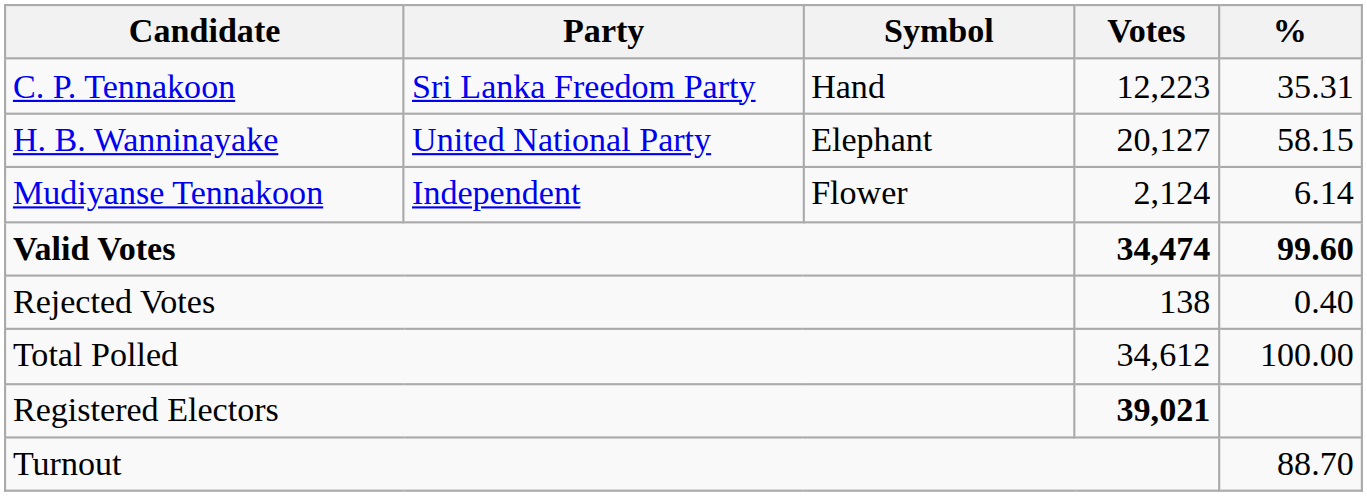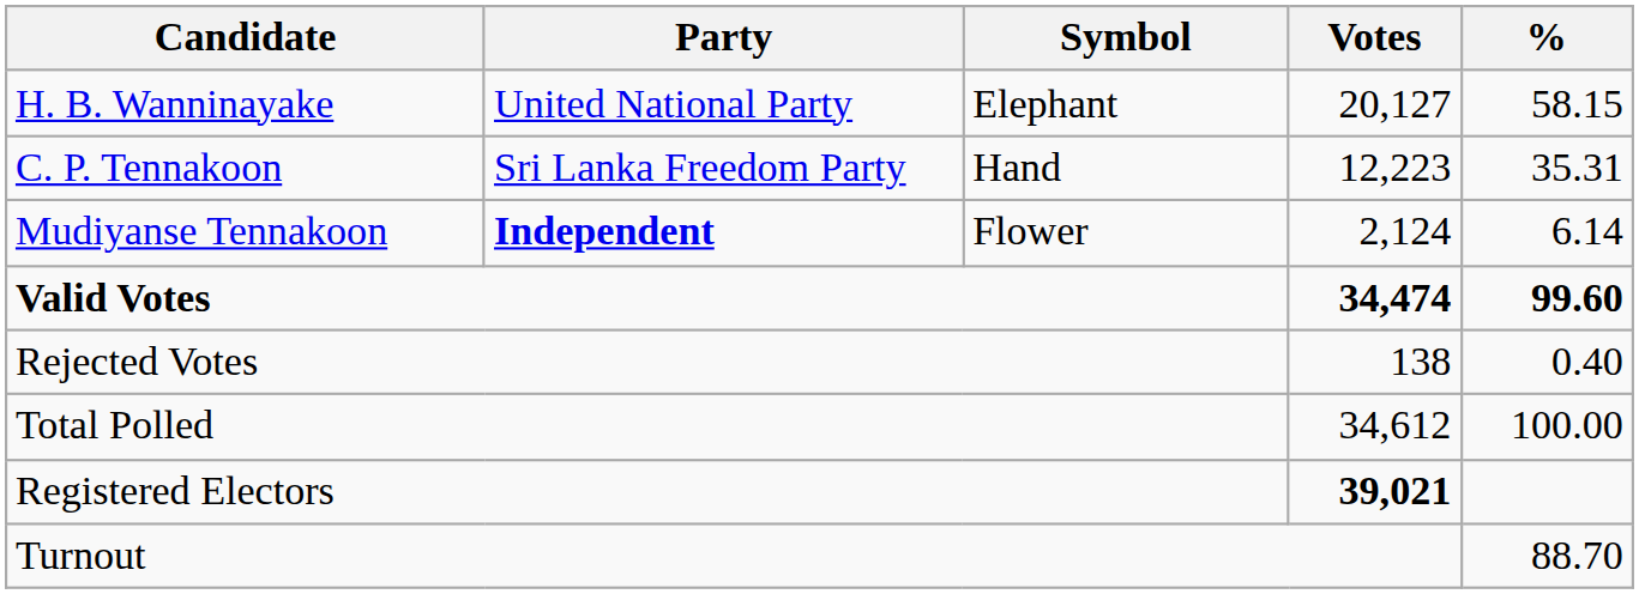 <table class="wikitable" border="1" style="text-align:right;">
 <tr>
 <th align=left width="180">Candidate</th>
 <th align=left width="180">Party</th>
 <th align=left width="120">Symbol</th>
 <th align=left width="60">Votes</th>
 <th align=left width="60">%</th>
 </tr>
 <tr>
+<td align=left><a href='#'>H. B. Wanninayake</a></td>
+<td align=left><a href='#'>United National Party</a></td>
+<td align=left>Elephant</td>
+<td>20,127</td>
+<td>58.15</td>
+</tr>
+<tr>
 <td align=left><a href='#'>C. P. Tennakoon</a></td>
 <td align=left><a href='#'>Sri Lanka Freedom Party</a></td>
 <td align=left>Hand</td>
 <td>12,223</td>
 <td>35.31</td>
 </tr>
 <tr>
-<td align=left><a href='#'>H. B. Wanninayake</a></td>
-<td align=left><a href='#'>United National Party</a></td>
-<td align=left>Elephant</td>
-<td>20,127</td>
-<td>58.15</td>
-</tr>
-<tr>
 <td align=left><a href='#'>Mudiyanse Tennakoon</a></td>
-<td align=left><a href='#'>Independent</a></td>
+<td align=left><strong><a href='#'>Independent</a></strong></td>
 <td align=left>Flower</td>
 <td>2,124</td>
 <td>6.14</td>
 </tr>
 <tr>
 <td align=left colspan=3><strong>Valid Votes</strong></td>
 <td><strong>34,474</strong></td>
 <td><strong>99.60</strong></td>
 </tr>
 <tr>
 <td align=left colspan=3>Rejected Votes</td>
 <td>138</td>
 <td>0.40</td>
 </tr>
 <tr>
 <td align=left colspan=3>Total Polled</td>
 <td>34,612</td>
 <td>100.00</td>
 </tr>
 <tr>
 <td align=left colspan=3>Registered Electors</td>
 <td><strong>39,021</strong></td>
 <td></td>
 </tr>
 <tr>
 <td align=left colspan=4>Turnout</td>
 <td>88.70</td>
 </tr>
 </table>
